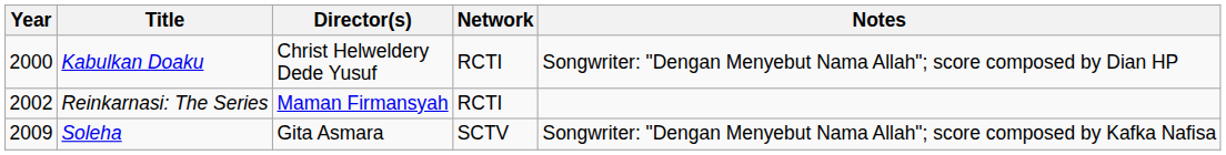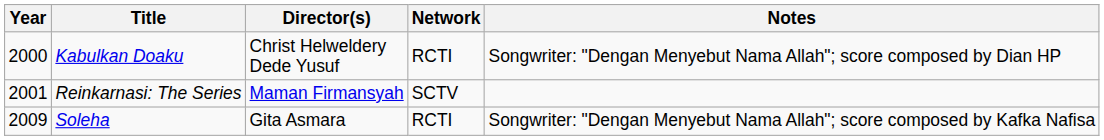 <table class="wikitable sortable">
 <tr>
 <th>Year</th>
 <th>Title</th>
 <th>Director(s)</th>
 <th>Network</th>
 <th>Notes</th>
 </tr>
 <tr>
 <td>2000</td>
 <td><em><a href='#'>Kabulkan Doaku</a></em></td>
 <td>Christ Helweldery<br>Dede Yusuf</td>
 <td>RCTI</td>
 <td>Songwriter: "Dengan Menyebut Nama Allah"; score composed by Dian HP</td>
 </tr>
 <tr>
-<td>2002</td>
+<td>2001</td>
 <td><em>Reinkarnasi: The Series</em></td>
 <td><a href='#'>Maman Firmansyah</a></td>
-<td>RCTI</td>
+<td>SCTV</td>
 <td></td>
 </tr>
 <tr>
 <td>2009</td>
 <td><em><a href='#'>Soleha</a></em></td>
 <td>Gita Asmara</td>
-<td>SCTV</td>
+<td>RCTI</td>
 <td>Songwriter: "Dengan Menyebut Nama Allah"; score composed by Kafka Nafisa</td>
 </tr>
 </table>
